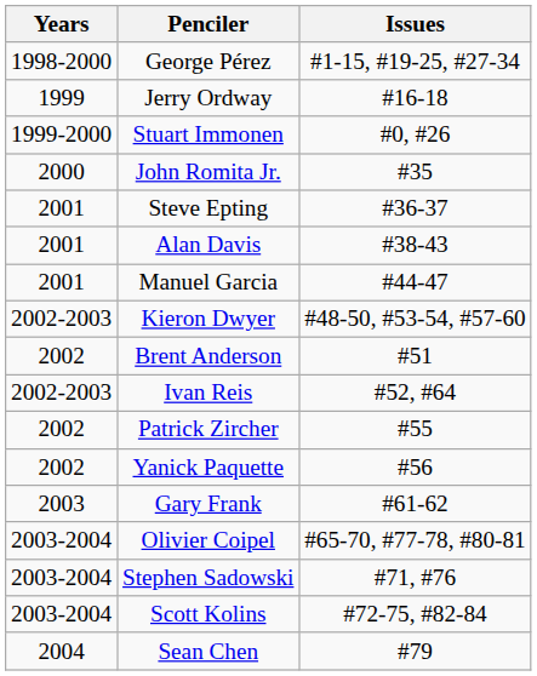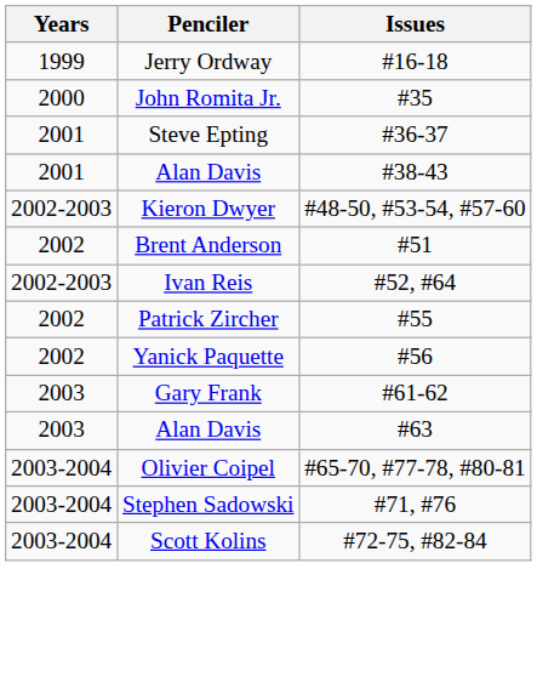 <table class="wikitable" style="vertical-align:text-top">
 <tr>
 <th>Years</th>
 <th>Penciler</th>
 <th>Issues</th>
 </tr>
 <tr>
-<td align="center">1998-2000</td>
-<td align="center">George Pérez</td>
-<td align="center">#1-15, #19-25, #27-34</td>
-</tr>
-<tr>
 <td align="center">1999</td>
 <td align="center">Jerry Ordway</td>
 <td align="center">#16-18</td>
-</tr>
-<tr>
-<td align="center">1999-2000</td>
-<td align="center"><a href='#'>Stuart Immonen</a></td>
-<td align="center">#0, #26</td>
 </tr>
 <tr>
 <td align="center">2000</td>
 <td align="center"><a href='#'>John Romita Jr.</a></td>
 <td align="center">#35</td>
 </tr>
 <tr>
 <td align="center">2001</td>
 <td align="center">Steve Epting</td>
 <td align="center">#36-37</td>
 </tr>
 <tr>
 <td align="center">2001</td>
 <td align="center"><a href='#'>Alan Davis</a></td>
 <td align="center">#38-43</td>
-</tr>
-<tr>
-<td align="center">2001</td>
-<td align="center">Manuel Garcia</td>
-<td align="center">#44-47</td>
 </tr>
 <tr>
 <td align="center">2002-2003</td>
 <td align="center"><a href='#'>Kieron Dwyer</a></td>
 <td align="center">#48-50, #53-54, #57-60</td>
 </tr>
 <tr>
 <td align="center">2002</td>
 <td align="center"><a href='#'>Brent Anderson</a></td>
 <td align="center">#51</td>
 </tr>
 <tr>
 <td align="center">2002-2003</td>
 <td align="center"><a href='#'>Ivan Reis</a></td>
 <td align="center">#52, #64</td>
 </tr>
 <tr>
 <td align="center">2002</td>
 <td align="center"><a href='#'>Patrick Zircher</a></td>
 <td align="center">#55</td>
 </tr>
 <tr>
 <td align="center">2002</td>
 <td align="center"><a href='#'>Yanick Paquette</a></td>
 <td align="center">#56</td>
 </tr>
 <tr>
 <td align="center">2003</td>
 <td align="center"><a href='#'>Gary Frank</a></td>
 <td align="center">#61-62</td>
 </tr>
 <tr>
+<td align="center">2003</td>
+<td align="center"><a href='#'>Alan Davis</a></td>
+<td align="center">#63</td>
+</tr>
+<tr>
 <td align="center">2003-2004</td>
 <td align="center"><a href='#'>Olivier Coipel</a></td>
 <td align="center">#65-70, #77-78, #80-81</td>
 </tr>
 <tr>
 <td align="center">2003-2004</td>
 <td align="center"><a href='#'>Stephen Sadowski</a></td>
 <td align="center">#71, #76</td>
 </tr>
 <tr>
 <td align="center">2003-2004</td>
 <td align="center"><a href='#'>Scott Kolins</a></td>
 <td align="center">#72-75, #82-84</td>
 </tr>
-<tr>
-<td align="center">2004</td>
-<td align="center"><a href='#'>Sean Chen</a></td>
-<td align="center">#79</td>
-</tr>
 </table>
